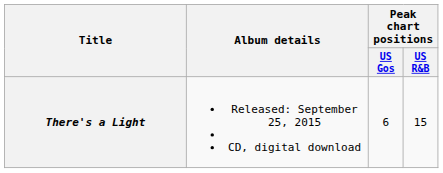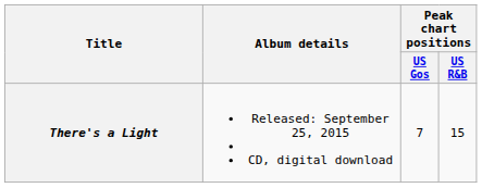 <table class="wikitable plainrowheaders" style="text-align:center;">
 <tr>
 <th scope="col" rowspan="2" style="width:16em;">Title</th>
 <th scope="col" rowspan="2" style="width:16em;">Album details</th>
 <th scope="col" colspan="2">Peak chart positions</th>
 </tr>
 <tr>
 <th style="width:3em; font-size:90%"><a href='#'>US<br>Gos</a></th>
 <th style="width:3em; font-size:90%"><a href='#'>US<br>R&B</a></th>
 </tr>
 <tr>
 <th scope="row"><em>There's a Light</em></th>
 <td><br><ul><li>Released: September 25, 2015</li><li></li><li>CD, digital download</li></ul></td>
-<td>6</td>
+<td>7</td>
 <td>15</td>
 </tr>
 </table>
